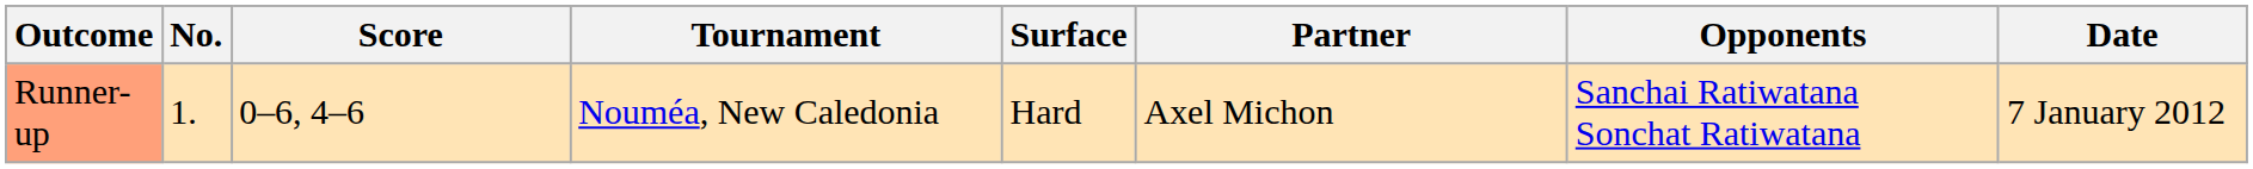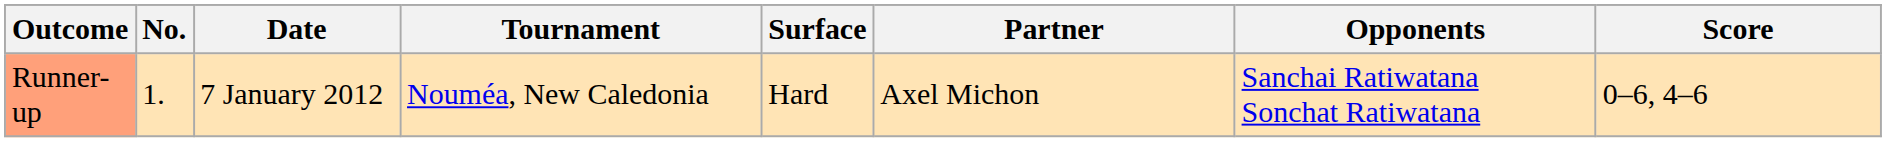 <table class=wikitable style=font-size:97%>
 <tr>
 <th width=60>Outcome</th>
 <th>No.</th>
-<th width=140>Score</th>
+<th width=100>Date</th>
 <th width=180>Tournament</th>
 <th>Surface</th>
 <th width=180>Partner</th>
 <th width=180>Opponents</th>
-<th width=100>Date</th>
+<th width=140>Score</th>
 </tr>
 <tr bgcolor=moccasin>
 <td bgcolor=FFA07A>Runner-up</td>
 <td>1.</td>
-<td>0–6, 4–6</td>
+<td>7 January 2012</td>
 <td><a href='#'>Nouméa</a>, New Caledonia</td>
 <td>Hard</td>
 <td> Axel Michon</td>
 <td> <a href='#'>Sanchai Ratiwatana</a><br> <a href='#'>Sonchat Ratiwatana</a></td>
-<td>7 January 2012</td>
+<td>0–6, 4–6</td>
 </tr>
 </table>
